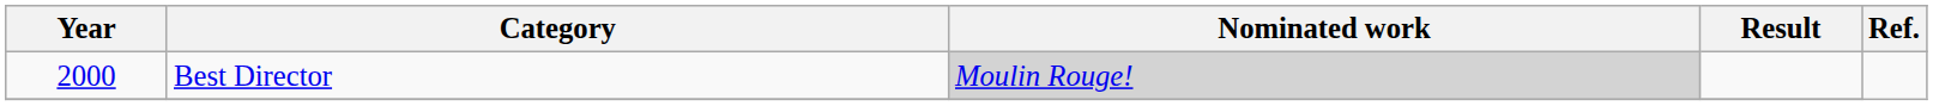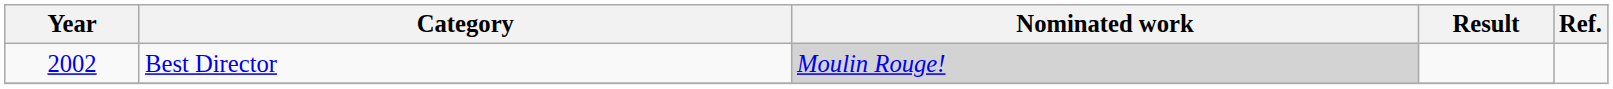 <table class=wikitable>
 <tr>
 <th scope="col" style="width:5em;">Year</th>
 <th scope="col" style="width:26em;">Category</th>
 <th scope="col" style="width:25em;">Nominated work</th>
 <th scope="col" style="width:5em;">Result</th>
 <th>Ref.</th>
 </tr>
 <tr>
-<td style="text-align:center;"><a href='#'>2000</a></td>
+<td style="text-align:center;"><a href='#'>2002</a></td>
 <td><a href='#'>Best Director</a></td>
 <td style="background: lightgrey;"><em><a href='#'>Moulin Rouge!</a></em></td>
 <td></td>
 </tr>
 <tr>
 </tr>
 </table>
